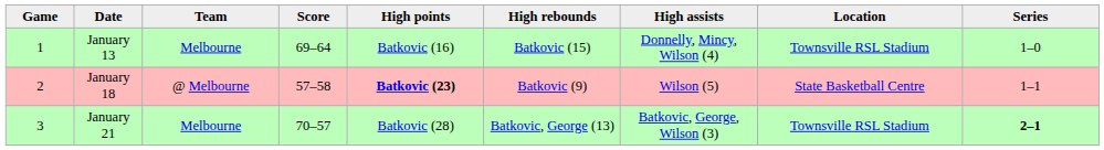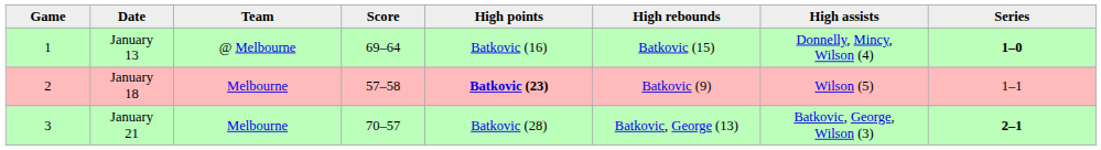 <table class="wikitable" style="font-size:90%; text-align: center; width: 90%; margin:1em auto;">
 <tr>
 <th style="background:#eee; width: 5%;">Game</th>
 <th style="background:#eee; width: 5%;">Date</th>
 <th style="background:#eee; width: 10%;">Team</th>
 <th style="background:#eee; width: 5%;">Score</th>
 <th style="background:#eee; width: 10%;">High points</th>
 <th style="background:#eee; width: 10%;">High rebounds</th>
 <th style="background:#eee; width: 10%;">High assists</th>
-<th style="background:#eee; width: 15%;">Location</th>
 <th style="background:#eee; width: 10%;">Series</th>
 </tr>
 <tr style= "background:#bfb;">
 <td>1</td>
 <td>January <br> 13</td>
-<td><a href='#'>Melbourne</a></td>
+<td>@ <a href='#'>Melbourne</a></td>
 <td>69–64</td>
 <td><a href='#'>Batkovic</a> (16)</td>
 <td><a href='#'>Batkovic</a> (15)</td>
 <td><a href='#'>Donnelly</a>, <a href='#'>Mincy</a>,<br> <a href='#'>Wilson</a> (4)</td>
-<td><a href='#'>Townsville RSL Stadium</a></td>
-<td>1–0</td>
+<td><strong>1–0</strong></td>
 </tr>
 <tr style= "background:#fbb;">
 <td>2</td>
 <td>January <br> 18</td>
-<td>@ <a href='#'>Melbourne</a></td>
+<td><a href='#'>Melbourne</a></td>
 <td>57–58</td>
 <td><strong><a href='#'>Batkovic</a> (23)</strong></td>
 <td><a href='#'>Batkovic</a> (9)</td>
 <td><a href='#'>Wilson</a> (5)</td>
-<td><a href='#'>State Basketball Centre</a></td>
 <td>1–1</td>
 </tr>
 <tr style= "background:#bfb;">
 <td>3</td>
 <td>January <br> 21</td>
 <td><a href='#'>Melbourne</a></td>
 <td>70–57</td>
 <td><a href='#'>Batkovic</a> (28)</td>
 <td><a href='#'>Batkovic</a>, <a href='#'>George</a> (13)</td>
 <td><a href='#'>Batkovic</a>, <a href='#'>George</a>,<br> <a href='#'>Wilson</a> (3)</td>
-<td><a href='#'>Townsville RSL Stadium</a></td>
 <td><strong>2–1</strong></td>
 </tr>
 </table>
